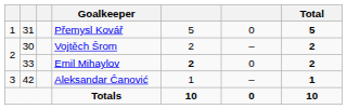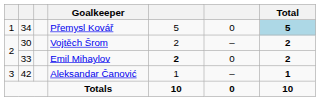 <table class="wikitable" style="font-size: 95%; text-align: center;">
 <tr>
 <th width=15></th>
 <th width=15></th>
 <th width=15></th>
 <th width=150>Goalkeeper</th>
 <th width=80></th>
 <th width=80></th>
 <th width=80><strong>Total</strong></th>
 </tr>
 <tr>
 <td>1</td>
-<td>31</td>
+<td>34</td>
 <td></td>
 <td style="text-align:left;"><a href='#'>Přemysl Kovář</a></td>
 <td>5</td>
 <td>0</td>
-<td><strong>5</strong></td>
+<td style="background: lightblue;"><strong>5</strong></td>
 </tr>
 <tr>
 <td rowspan=2>2</td>
 <td>30</td>
 <td></td>
 <td style="text-align:left;"><a href='#'>Vojtěch Šrom</a></td>
 <td>2</td>
 <td>–</td>
 <td><strong>2</strong></td>
 </tr>
 <tr>
 <td>33</td>
 <td></td>
 <td style="text-align:left;"><a href='#'>Emil Mihaylov</a></td>
 <td><strong>2</strong></td>
 <td>0</td>
 <td><strong>2</strong></td>
 </tr>
 <tr>
 <td>3</td>
 <td>42</td>
 <td></td>
 <td style="text-align:left;"><a href='#'>Aleksandar Čanović</a></td>
 <td>1</td>
 <td>–</td>
 <td><strong>1</strong></td>
 </tr>
 <tr>
 <td colspan="3"></td>
 <td><strong>Totals</strong></td>
 <td><strong>10</strong></td>
 <td><strong>0</strong></td>
 <td><strong>10</strong></td>
 </tr>
 </table>
